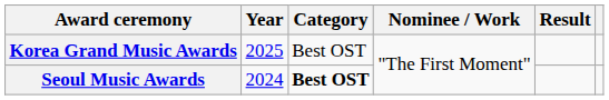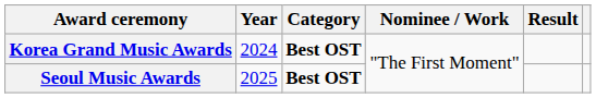 <table class="wikitable plainrowheaders" style="text-align:center">
 <tr>
 <th scope="col">Award ceremony</th>
 <th scope="col">Year</th>
 <th scope="col">Category </th>
 <th scope="col">Nominee / Work</th>
 <th scope="col">Result</th>
 <th scope="col" class="unsortable"></th>
 </tr>
 <tr>
 <th scope="row"><a href='#'>Korea Grand Music Awards</a></th>
-<td><a href='#'>2025</a></td>
-<td style="text-align:left">Best OST</td>
+<td><a href='#'>2024</a></td>
+<td style="text-align:left"><strong>Best OST</strong></td>
 <td rowspan="2">"The First Moment" </td>
 <td></td>
 <td></td>
 </tr>
 <tr>
 <th scope="row"><a href='#'>Seoul Music Awards</a></th>
-<td><a href='#'>2024</a></td>
+<td><a href='#'>2025</a></td>
 <td style="text-align:left"><strong>Best OST</strong></td>
 <td></td>
 <td></td>
 </tr>
 </table>
